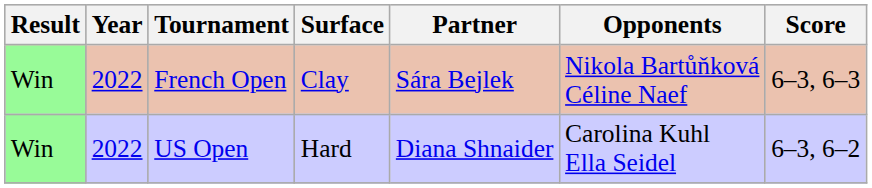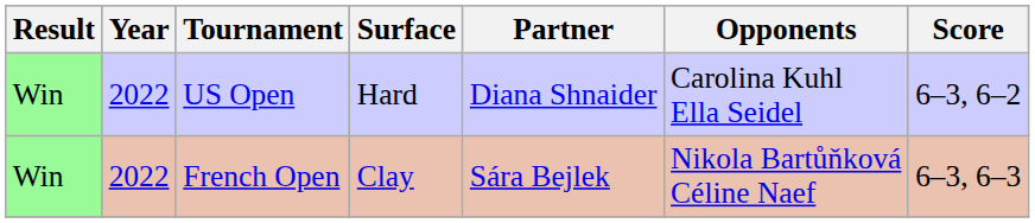 <table class="sortable wikitable">
 <tr>
 <th>Result</th>
 <th>Year</th>
 <th>Tournament</th>
 <th>Surface</th>
 <th>Partner</th>
 <th>Opponents</th>
 <th class="unsortable">Score</th>
 </tr>
+<tr style="background:#ccf;">
+<td bgcolor="98FB98">Win</td>
+<td><a href='#'>2022</a></td>
+<td><a href='#'>US Open</a></td>
+<td>Hard</td>
+<td> <a href='#'>Diana Shnaider</a></td>
+<td> Carolina Kuhl <br>  <a href='#'>Ella Seidel</a></td>
+<td>6–3, 6–2</td>
+</tr>
 <tr bgcolor=ebc2af>
 <td style="background:#98fb98;">Win</td>
 <td><a href='#'>2022</a></td>
 <td><a href='#'>French Open</a></td>
 <td><a href='#'>Clay</a></td>
 <td> <a href='#'>Sára Bejlek</a></td>
 <td> <a href='#'>Nikola Bartůňková</a> <br>  <a href='#'>Céline Naef</a></td>
 <td>6–3, 6–3</td>
 </tr>
-<tr style="background:#ccf;">
-<td bgcolor="98FB98">Win</td>
-<td><a href='#'>2022</a></td>
-<td><a href='#'>US Open</a></td>
-<td>Hard</td>
-<td> <a href='#'>Diana Shnaider</a></td>
-<td> Carolina Kuhl <br>  <a href='#'>Ella Seidel</a></td>
-<td>6–3, 6–2</td>
-</tr>
 </table>
